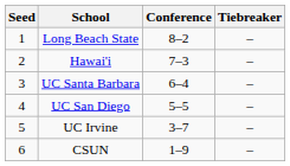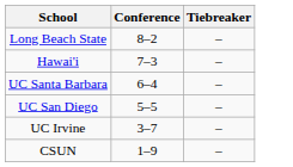 <table class="wikitable" style="white-space:nowrap; font-size:95%;text-align:center">
 <tr>
-<th>Seed</th>
 <th>School</th>
 <th>Conference</th>
 <th>Tiebreaker</th>
 </tr>
 <tr>
-<td>1</td>
 <td><a href='#'>Long Beach State</a></td>
 <td>8–2</td>
 <td>–</td>
 </tr>
 <tr>
-<td>2</td>
 <td><a href='#'>Hawai'i</a></td>
 <td>7–3</td>
 <td>–</td>
 </tr>
 <tr>
-<td>3</td>
 <td><a href='#'>UC Santa Barbara</a></td>
 <td>6–4</td>
 <td>–</td>
 </tr>
 <tr>
-<td>4</td>
 <td><a href='#'>UC San Diego</a></td>
 <td>5–5</td>
 <td>–</td>
 </tr>
 <tr>
-<td>5</td>
 <td>UC Irvine</td>
 <td>3–7</td>
 <td>–</td>
 </tr>
 <tr>
-<td>6</td>
 <td>CSUN</td>
 <td>1–9</td>
 <td>–</td>
 </tr>
 </table>
